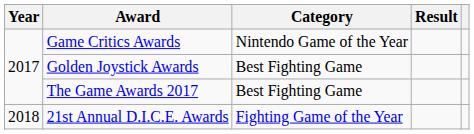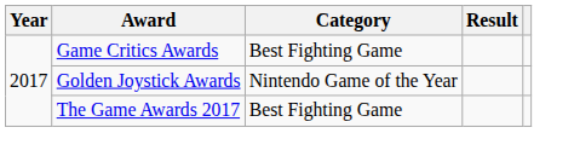 <table class="wikitable sortable">
 <tr>
 <th>Year</th>
 <th>Award</th>
 <th>Category</th>
 <th>Result</th>
 <th></th>
 </tr>
 <tr>
 <td rowspan="3" style="text-align:center;">2017</td>
 <td rowspan="1"><a href='#'>Game Critics Awards</a></td>
-<td>Nintendo Game of the Year</td>
+<td>Best Fighting Game</td>
 <td></td>
 <td rowspan="1" style="text-align:center;"></td>
 </tr>
 <tr>
 <td rowspan="1"><a href='#'>Golden Joystick Awards</a></td>
-<td>Best Fighting Game</td>
+<td>Nintendo Game of the Year</td>
 <td></td>
 <td rowspan="1" style="text-align:center;"></td>
 </tr>
 <tr>
 <td rowspan="1"><a href='#'>The Game Awards 2017</a></td>
 <td>Best Fighting Game</td>
 <td></td>
 <td rowspan="1" style="text-align:center;"></td>
 </tr>
-<tr>
-<td rowspan="1" style="text-align:center;">2018</td>
-<td rowspan="1"><a href='#'>21st Annual D.I.C.E. Awards</a></td>
-<td><a href='#'>Fighting Game of the Year</a></td>
-<td></td>
-<td rowspan="1" style="text-align:center;"></td>
-</tr>
 </table>
